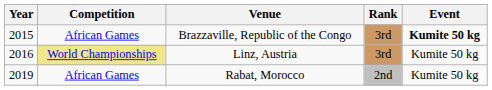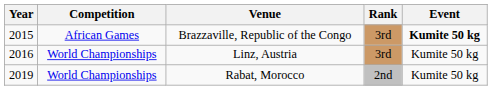 <table class="wikitable sortable" width=45% style="font-size:90%; text-align:center;">
 <tr>
 <th>Year</th>
 <th>Competition</th>
 <th>Venue</th>
 <th>Rank</th>
 <th>Event</th>
 </tr>
 <tr>
 <td>2015</td>
 <td><a href='#'>African Games</a></td>
 <td>Brazzaville, Republic of the Congo</td>
 <td bgcolor="cc9966">3rd</td>
 <td><strong>Kumite 50 kg</strong></td>
 </tr>
 <tr>
 <td>2016</td>
-<td style="background: khaki;"><a href='#'>World Championships</a></td>
+<td><a href='#'>World Championships</a></td>
 <td>Linz, Austria</td>
 <td bgcolor="cc9966">3rd</td>
 <td>Kumite 50 kg</td>
 </tr>
 <tr>
 <td>2019</td>
-<td><a href='#'>African Games</a></td>
+<td><a href='#'>World Championships</a></td>
 <td>Rabat, Morocco</td>
 <td bgcolor="silver">2nd</td>
 <td>Kumite 50 kg</td>
 </tr>
 </table>
